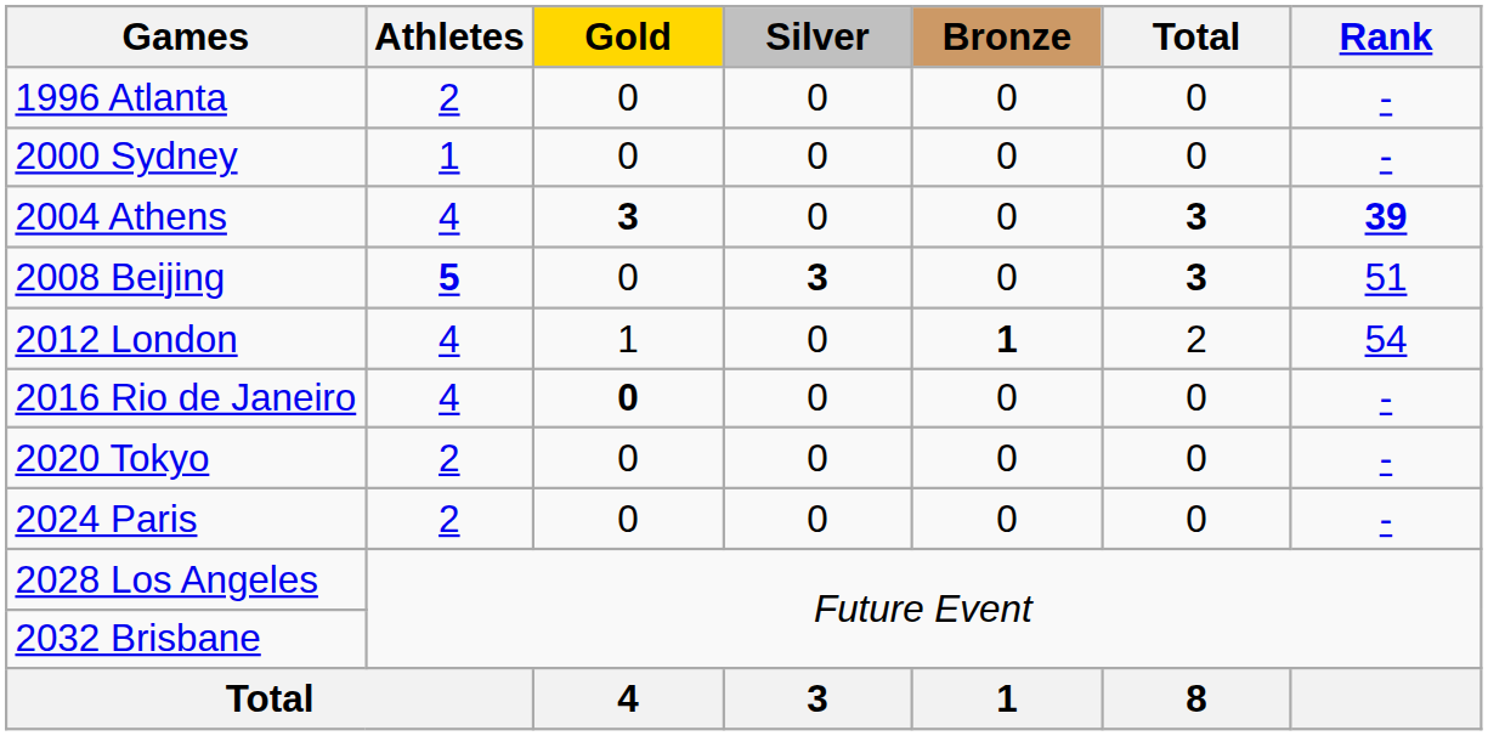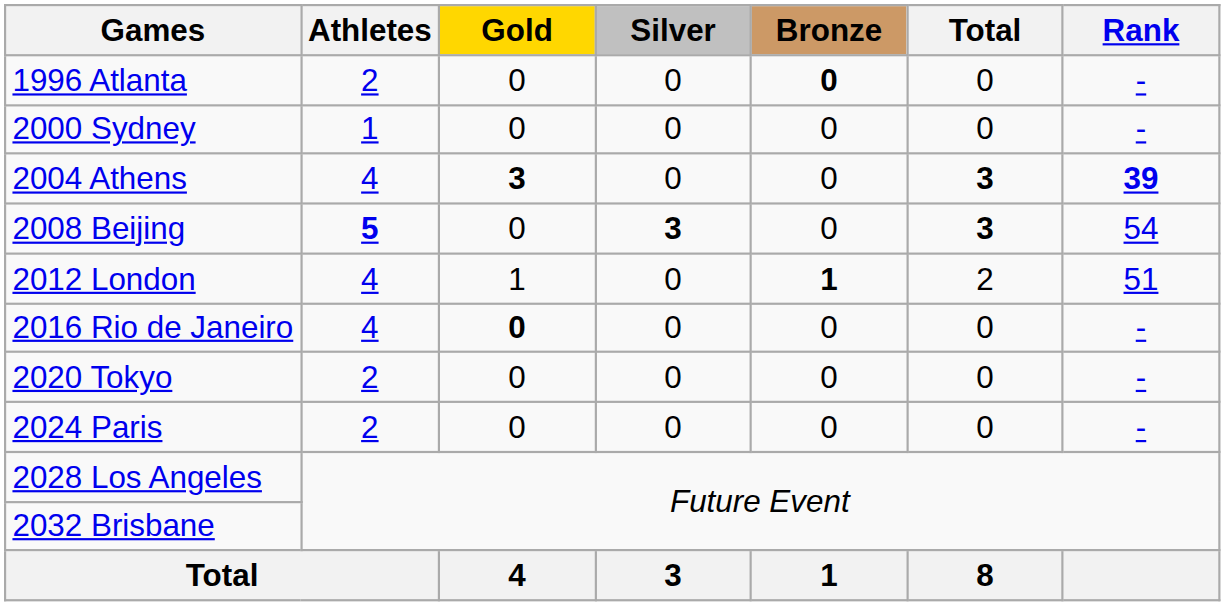 <table class="wikitable" style="text-align:center; font-size:90%;">
 <tr>
 <th>Games</th>
 <th>Athletes</th>
 <td style="background:gold; width:4.5em; font-weight:bold;">Gold</td>
 <td style="background:silver; width:4.5em; font-weight:bold;">Silver</td>
 <td style="background:#cc9966; width:4.5em; font-weight:bold;">Bronze</td>
 <th style="width:4.5em; font-weight:bold;">Total</th>
 <th style="width:4.5em; font-weight:bold;"><a href='#'>Rank</a></th>
 </tr>
 <tr>
 <td align=left><a href='#'>1996 Atlanta</a></td>
 <td><a href='#'>2</a></td>
 <td>0</td>
 <td>0</td>
-<td>0</td>
+<td><strong>0</strong></td>
 <td>0</td>
 <td><a href='#'>-</a></td>
 </tr>
 <tr>
 <td align=left><a href='#'>2000 Sydney</a></td>
 <td><a href='#'>1</a></td>
 <td>0</td>
 <td>0</td>
 <td>0</td>
 <td>0</td>
 <td><a href='#'>-</a></td>
 </tr>
 <tr>
 <td align=left><a href='#'>2004 Athens</a></td>
 <td><a href='#'>4</a></td>
 <td><strong>3</strong></td>
 <td>0</td>
 <td>0</td>
 <td><strong>3</strong></td>
 <td><a href='#'><strong>39</strong></a></td>
 </tr>
 <tr>
 <td align=left><a href='#'>2008 Beijing</a></td>
 <td><strong><a href='#'>5</a></strong></td>
 <td>0</td>
 <td><strong>3</strong></td>
 <td>0</td>
 <td><strong>3</strong></td>
-<td><a href='#'>51</a></td>
+<td><a href='#'>54</a></td>
 </tr>
 <tr>
 <td align=left><a href='#'>2012 London</a></td>
 <td><a href='#'>4</a></td>
 <td>1</td>
 <td>0</td>
 <td><strong>1</strong></td>
 <td>2</td>
-<td><a href='#'>54</a></td>
+<td><a href='#'>51</a></td>
 </tr>
 <tr>
 <td align=left><a href='#'>2016 Rio de Janeiro</a></td>
 <td><a href='#'>4</a></td>
 <td><strong>0</strong></td>
 <td>0</td>
 <td>0</td>
 <td>0</td>
 <td><a href='#'>-</a></td>
 </tr>
 <tr>
 <td align=left><a href='#'>2020 Tokyo</a></td>
 <td><a href='#'>2</a></td>
 <td>0</td>
 <td>0</td>
 <td>0</td>
 <td>0</td>
 <td><a href='#'>-</a></td>
 </tr>
 <tr>
 <td align=left><a href='#'>2024 Paris</a></td>
 <td><a href='#'>2</a></td>
 <td>0</td>
 <td>0</td>
 <td>0</td>
 <td>0</td>
 <td><a href='#'>-</a></td>
 </tr>
 <tr>
 <td align=left><a href='#'>2028 Los Angeles</a></td>
 <td colspan=6 rowspan=2><em>Future Event</em></td>
 </tr>
 <tr>
 <td align=left><a href='#'>2032 Brisbane</a></td>
 </tr>
 <tr>
 <th colspan=2>Total</th>
 <th>4</th>
 <th>3</th>
 <th>1</th>
 <th>8</th>
 <th><a href='#'></a></th>
 </tr>
 </table>
